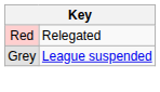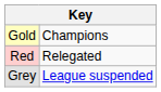 <table class="wikitable" style="font-size:85%">
 <tr>
 <th colspan=2>Key</th>
+</tr>
+<tr>
+<td style="background:#ffffbf; text-align: center;">Gold</td>
+<td>Champions</td>
 </tr>
 <tr>
 <td style="background:#ffcfcf; text-align: center;">Red</td>
 <td>Relegated</td>
 </tr>
 <tr>
 <td style="background:#e2e2e2; text-align: center;">Grey</td>
 <td><a href='#'>League suspended</a></td>
 </tr>
 </table>
